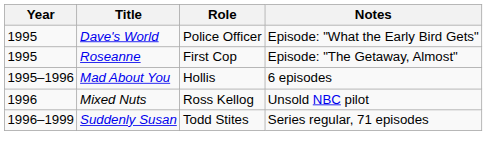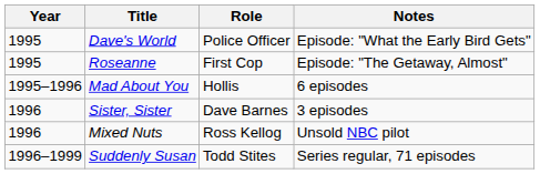 <table class="wikitable sortable">
 <tr>
 <th>Year</th>
 <th>Title</th>
 <th>Role</th>
 <th class="unsortable">Notes</th>
 </tr>
 <tr>
 <td>1995</td>
 <td><em><a href='#'>Dave's World</a></em></td>
 <td>Police Officer</td>
 <td>Episode: "What the Early Bird Gets"</td>
 </tr>
 <tr>
 <td>1995</td>
 <td><em><a href='#'>Roseanne</a></em></td>
 <td>First Cop</td>
 <td>Episode: "The Getaway, Almost"</td>
 </tr>
 <tr>
 <td>1995–1996</td>
 <td><em><a href='#'>Mad About You</a></em></td>
 <td>Hollis</td>
 <td>6 episodes</td>
 </tr>
 <tr>
 <td>1996</td>
+<td><em><a href='#'>Sister, Sister</a></em></td>
+<td>Dave Barnes</td>
+<td>3 episodes</td>
+</tr>
+<tr>
+<td>1996</td>
 <td><em>Mixed Nuts</em></td>
 <td>Ross Kellog</td>
 <td>Unsold <a href='#'>NBC</a> pilot</td>
 </tr>
 <tr>
 <td>1996–1999</td>
 <td><em><a href='#'>Suddenly Susan</a></em></td>
 <td>Todd Stites</td>
 <td>Series regular, 71 episodes</td>
 </tr>
 </table>
